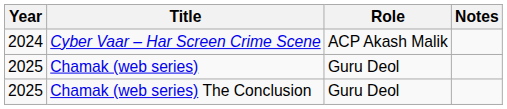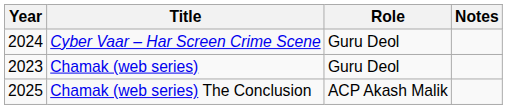 <table class="wikitable">
 <tr>
 <th>Year</th>
 <th>Title</th>
 <th>Role</th>
 <th>Notes</th>
 </tr>
 <tr>
 <td>2024</td>
 <td><em><a href='#'>Cyber Vaar – Har Screen Crime Scene</a></em></td>
-<td>ACP Akash Malik</td>
+<td>Guru Deol</td>
 <td></td>
 </tr>
 <tr>
-<td>2025</td>
+<td>2023</td>
 <td><a href='#'>Chamak (web series)</a></td>
 <td>Guru Deol</td>
 <td></td>
 </tr>
 <tr>
 <td>2025</td>
 <td><a href='#'>Chamak (web series)</a> The Conclusion</td>
-<td>Guru Deol</td>
+<td>ACP Akash Malik</td>
 <td></td>
 </tr>
 </table>
